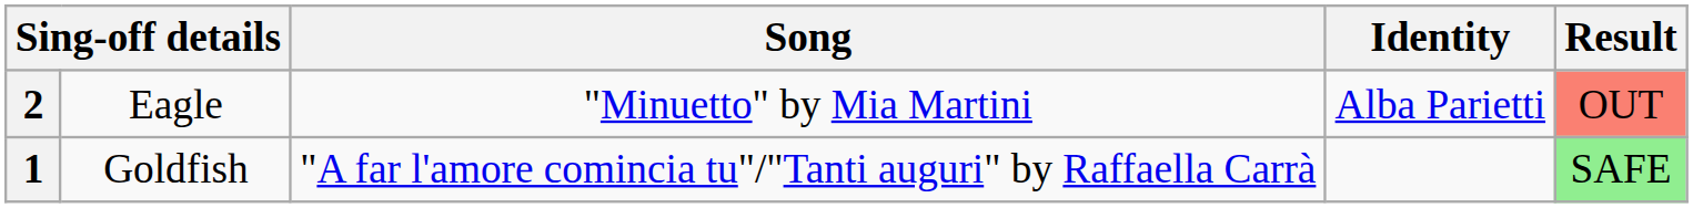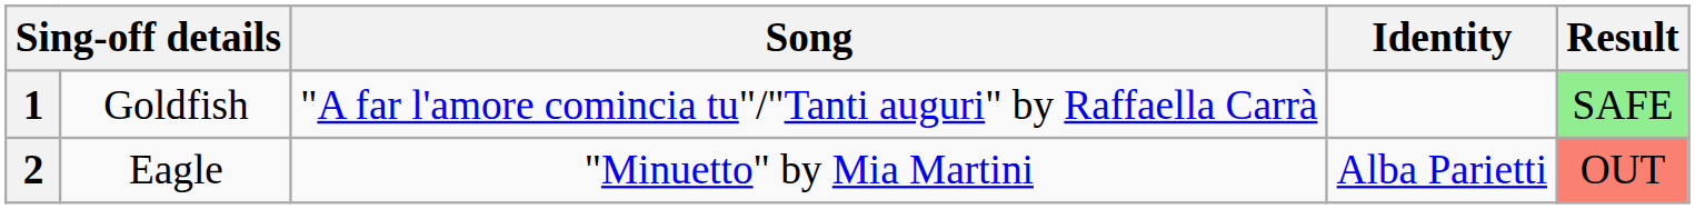 <table class="wikitable plainrowheaders" style="text-align: center;">
 <tr>
 <th colspan="2">Sing-off details</th>
 <th>Song</th>
 <th>Identity</th>
 <th>Result</th>
 </tr>
 <tr>
+<th>1</th>
+<td>Goldfish</td>
+<td>"<a href='#'>A far l'amore comincia tu</a>"/"<a href='#'>Tanti auguri</a>" by <a href='#'>Raffaella Carrà</a></td>
+<td></td>
+<td bgcolor=lightgreen>SAFE</td>
+</tr>
+<tr>
 <th>2</th>
 <td>Eagle</td>
 <td>"<a href='#'>Minuetto</a>" by <a href='#'>Mia Martini</a></td>
 <td><a href='#'>Alba Parietti</a></td>
 <td bgcolor=salmon>OUT</td>
 </tr>
-<tr>
-<th>1</th>
-<td>Goldfish</td>
-<td>"<a href='#'>A far l'amore comincia tu</a>"/"<a href='#'>Tanti auguri</a>" by <a href='#'>Raffaella Carrà</a></td>
-<td></td>
-<td bgcolor=lightgreen>SAFE</td>
-</tr>
 </table>
